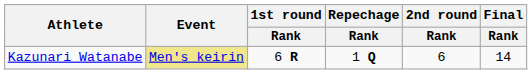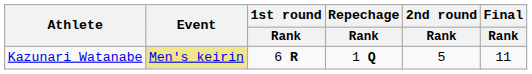 <table class="wikitable" style="font-size:90%">
 <tr>
 <th rowspan="2">Athlete</th>
 <th rowspan="2">Event</th>
 <th>1st round</th>
 <th>Repechage</th>
 <th>2nd round</th>
 <th>Final</th>
 </tr>
 <tr style="font-size:95%">
 <th>Rank</th>
 <th>Rank</th>
 <th>Rank</th>
 <th>Rank</th>
 </tr>
 <tr align=center>
 <td align=left><a href='#'>Kazunari Watanabe</a></td>
 <td align=left style="background: khaki;"><a href='#'>Men's keirin</a></td>
 <td>6 <strong>R</strong></td>
 <td>1 <strong>Q</strong></td>
-<td>6</td>
-<td>14</td>
+<td>5</td>
+<td>11</td>
 </tr>
 </table>
